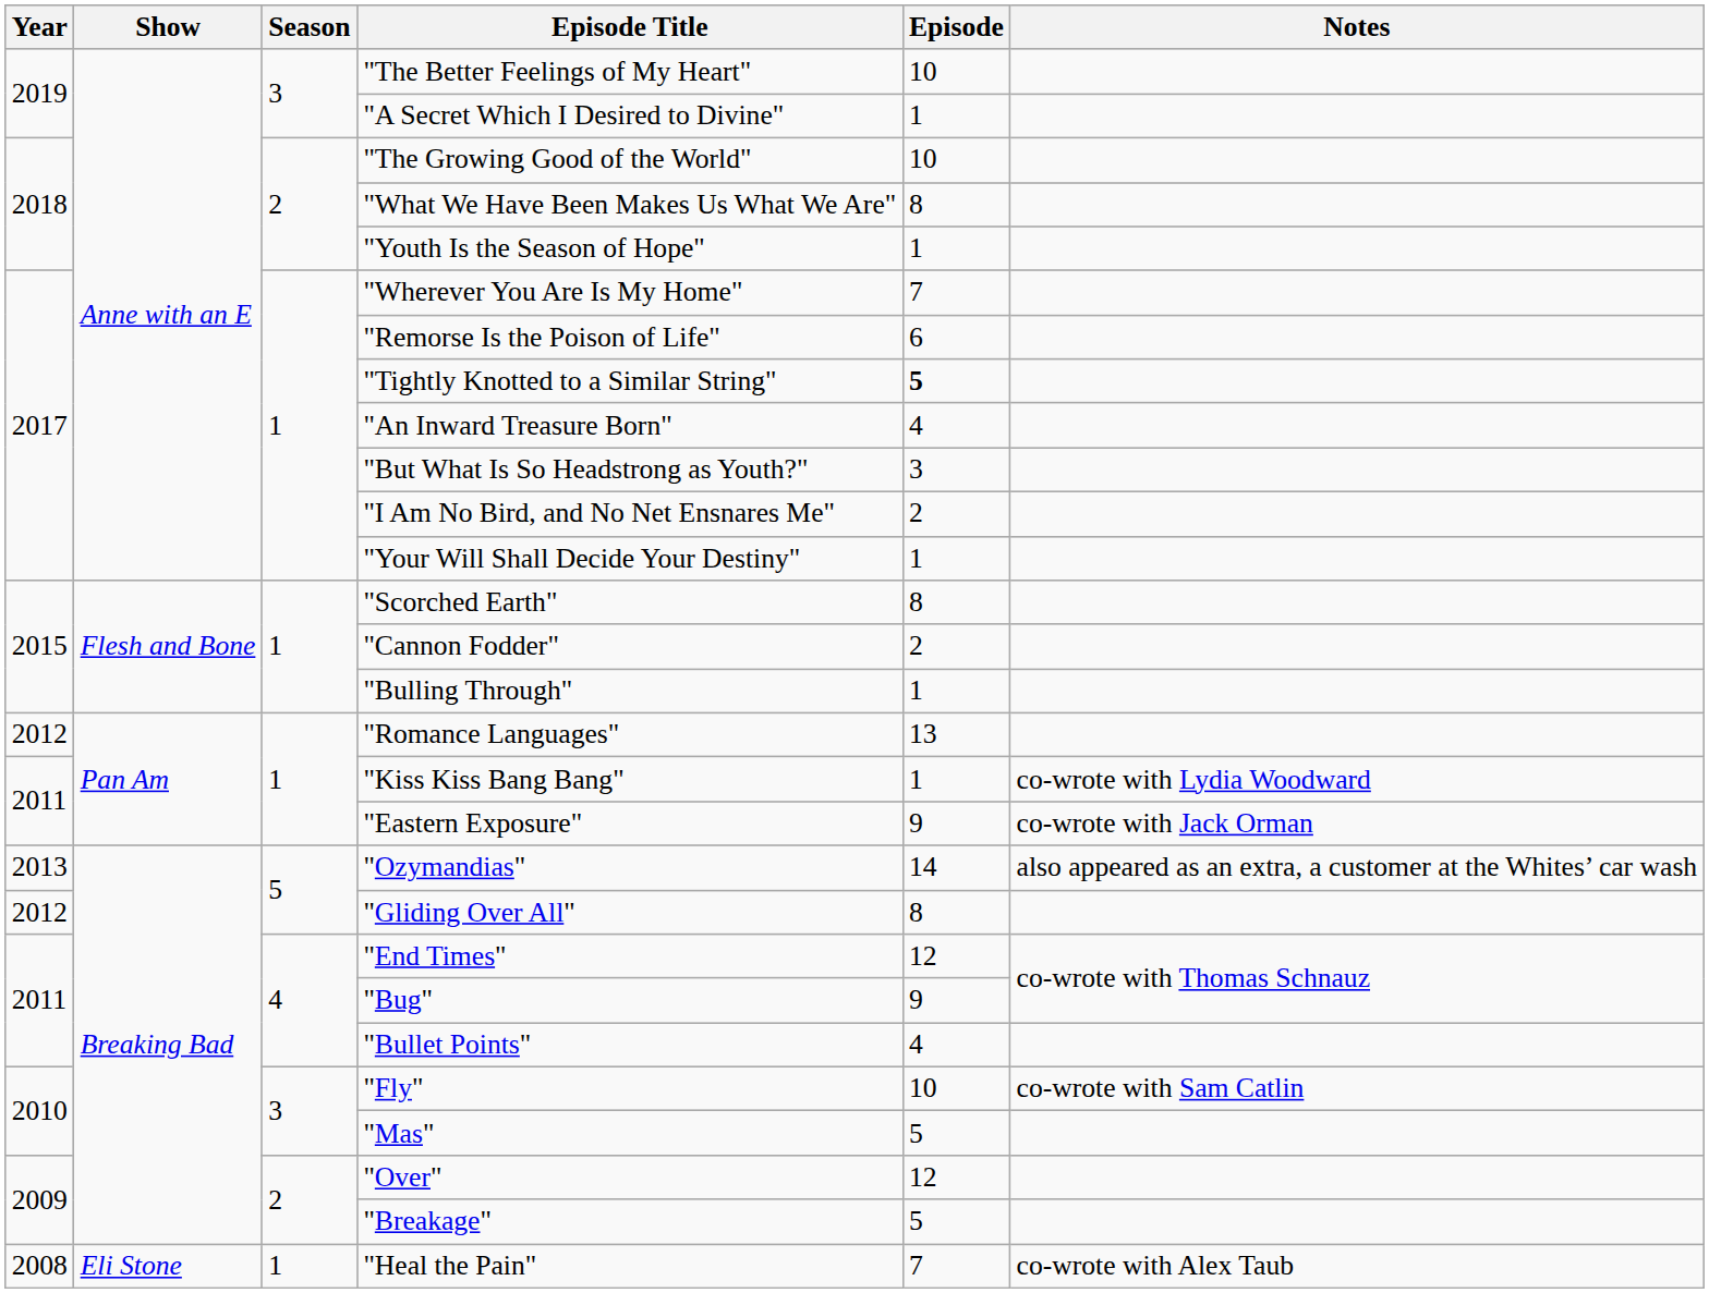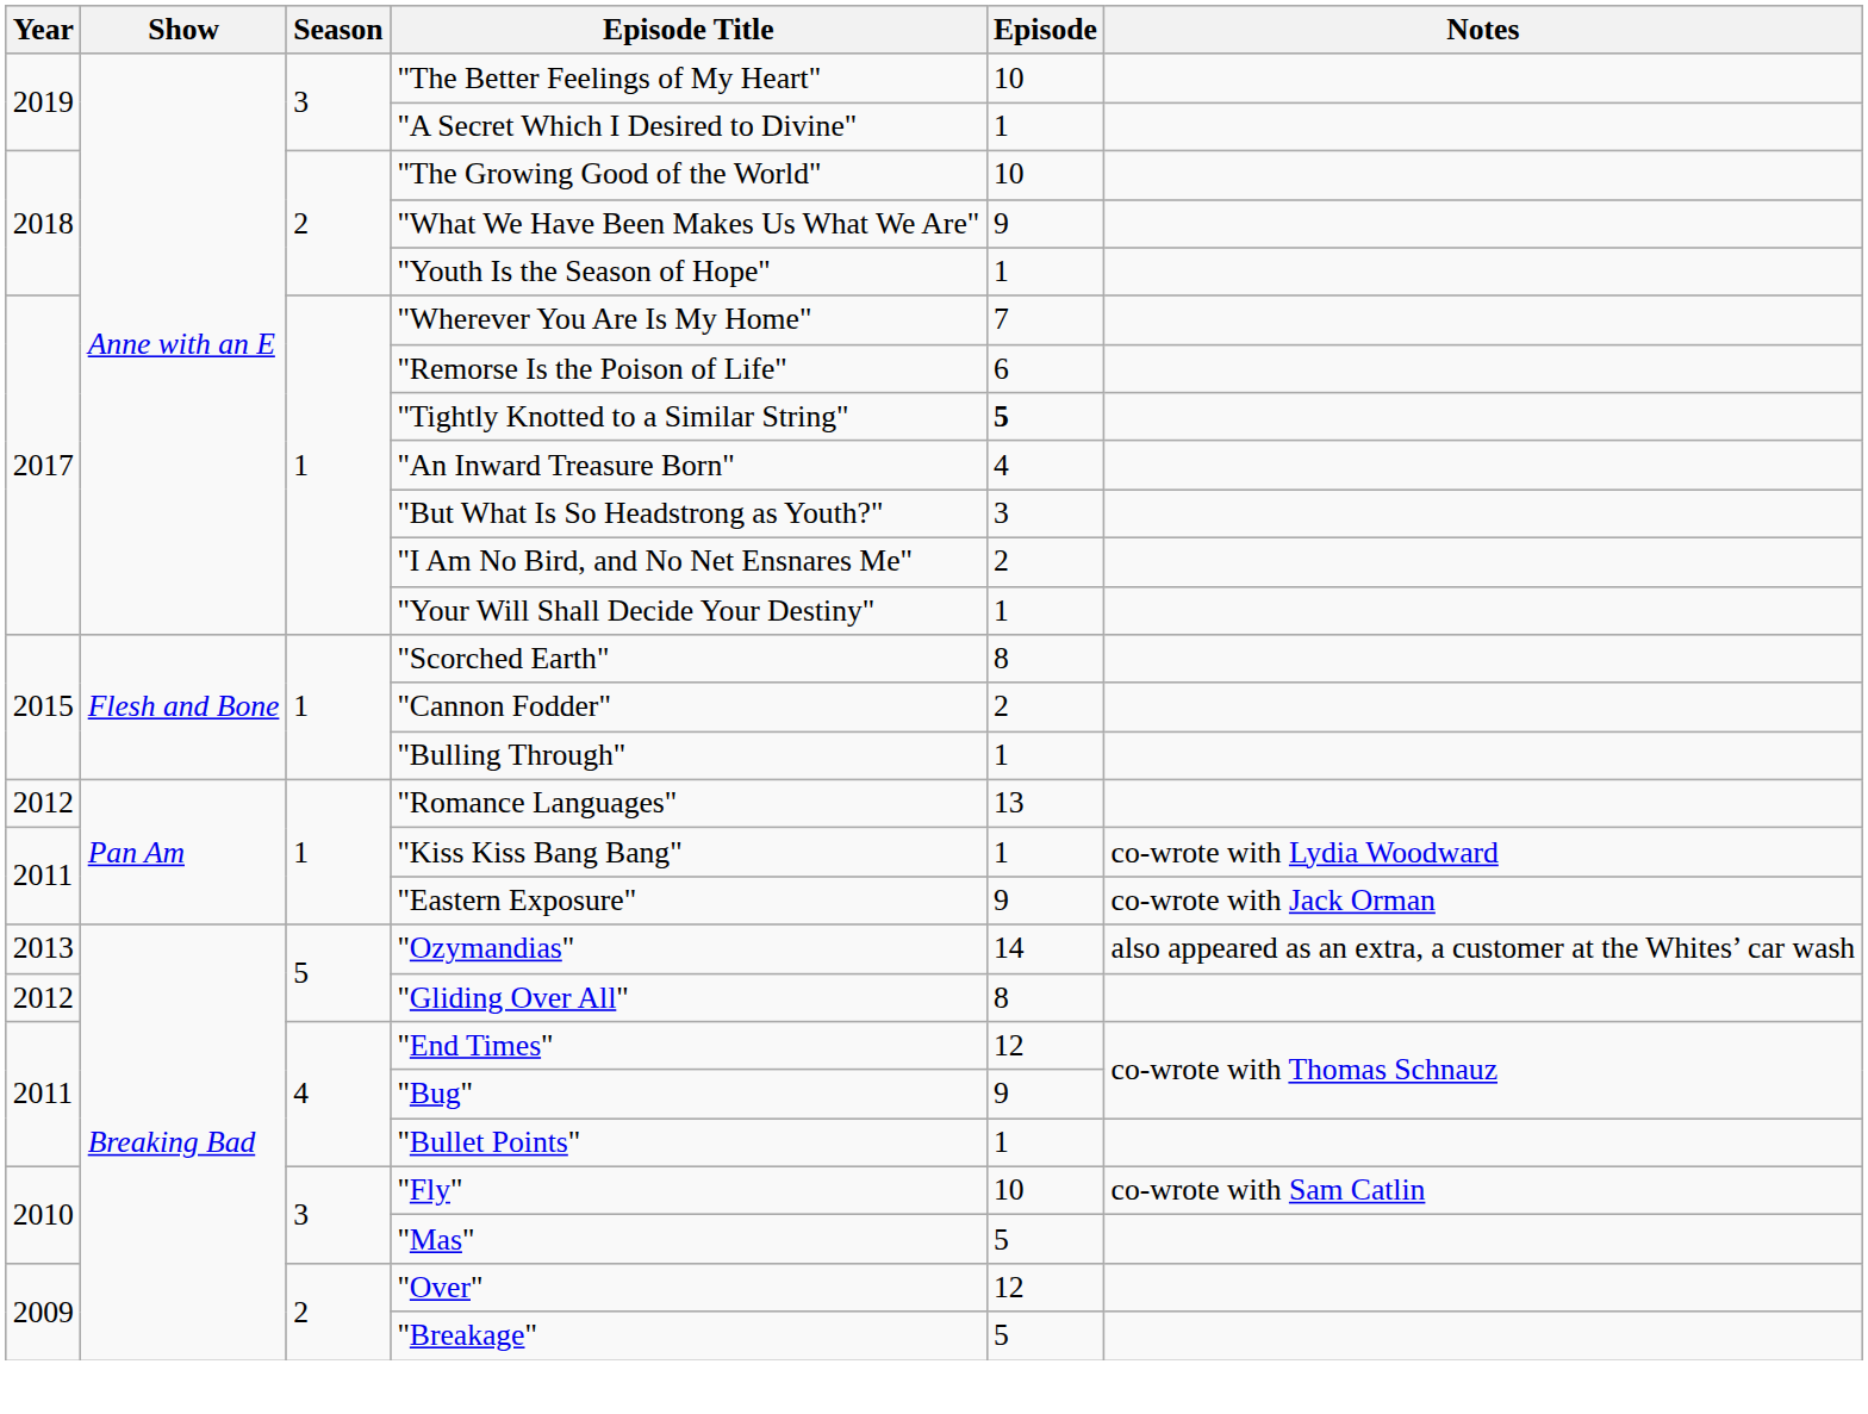 <table class="wikitable">
 <tr>
 <th>Year</th>
 <th>Show</th>
 <th>Season</th>
 <th>Episode Title</th>
 <th>Episode</th>
 <th>Notes</th>
 </tr>
 <tr>
 <td rowspan="2">2019</td>
 <td rowspan="12"><em><a href='#'>Anne with an E</a></em></td>
 <td rowspan="2">3</td>
 <td>"The Better Feelings of My Heart"</td>
 <td>10</td>
 <td></td>
 </tr>
 <tr>
 <td>"A Secret Which I Desired to Divine"</td>
 <td>1</td>
 <td></td>
 </tr>
 <tr>
 <td rowspan="3">2018</td>
 <td rowspan="3">2</td>
 <td>"The Growing Good of the World"</td>
 <td>10</td>
 <td></td>
 </tr>
 <tr>
 <td>"What We Have Been Makes Us What We Are"</td>
-<td>8</td>
+<td>9</td>
 <td></td>
 </tr>
 <tr>
 <td>"Youth Is the Season of Hope"</td>
 <td>1</td>
 <td></td>
 </tr>
 <tr>
 <td rowspan="7">2017</td>
 <td rowspan="7">1</td>
 <td>"Wherever You Are Is My Home"</td>
 <td>7</td>
 <td></td>
 </tr>
 <tr>
 <td>"Remorse Is the Poison of Life"</td>
 <td>6</td>
 <td></td>
 </tr>
 <tr>
 <td>"Tightly Knotted to a Similar String"</td>
 <td><strong>5</strong></td>
 <td></td>
 </tr>
 <tr>
 <td>"An Inward Treasure Born"</td>
 <td>4</td>
 <td></td>
 </tr>
 <tr>
 <td>"But What Is So Headstrong as Youth?"</td>
 <td>3</td>
 <td></td>
 </tr>
 <tr>
 <td>"I Am No Bird, and No Net Ensnares Me"</td>
 <td>2</td>
 <td></td>
 </tr>
 <tr>
 <td>"Your Will Shall Decide Your Destiny"</td>
 <td>1</td>
 <td></td>
 </tr>
 <tr>
 <td rowspan="3">2015</td>
 <td rowspan="3"><a href='#'><em>Flesh and Bone</em></a></td>
 <td rowspan="3">1</td>
 <td>"Scorched Earth"</td>
 <td>8</td>
 <td></td>
 </tr>
 <tr>
 <td>"Cannon Fodder"</td>
 <td>2</td>
 <td></td>
 </tr>
 <tr>
 <td>"Bulling Through"</td>
 <td>1</td>
 <td></td>
 </tr>
 <tr>
 <td>2012</td>
 <td rowspan="3"><em><a href='#'>Pan Am</a></em></td>
 <td rowspan="3">1</td>
 <td>"Romance Languages"</td>
 <td>13</td>
 <td></td>
 </tr>
 <tr>
 <td rowspan="2">2011</td>
 <td>"Kiss Kiss Bang Bang"</td>
 <td>1</td>
 <td>co-wrote with <a href='#'>Lydia Woodward</a></td>
 </tr>
 <tr>
 <td>"Eastern Exposure"</td>
 <td>9</td>
 <td>co-wrote with <a href='#'>Jack Orman</a></td>
 </tr>
 <tr>
 <td>2013</td>
 <td rowspan="9"><em><a href='#'>Breaking Bad</a></em></td>
 <td rowspan="2">5</td>
 <td>"<a href='#'>Ozymandias</a>"</td>
 <td>14</td>
 <td>also appeared as an extra, a customer at the Whites’ car wash</td>
 </tr>
 <tr>
 <td>2012</td>
 <td>"<a href='#'>Gliding Over All</a>"</td>
 <td>8</td>
 <td></td>
 </tr>
 <tr>
 <td rowspan="3">2011</td>
 <td rowspan="3">4</td>
 <td>"<a href='#'>End Times</a>"</td>
 <td>12</td>
 <td rowspan="2">co-wrote with <a href='#'>Thomas Schnauz</a></td>
 </tr>
 <tr>
 <td>"<a href='#'>Bug</a>"</td>
 <td>9</td>
 </tr>
 <tr>
 <td>"<a href='#'>Bullet Points</a>"</td>
-<td>4</td>
+<td>1</td>
 <td></td>
 </tr>
 <tr>
 <td rowspan="2">2010</td>
 <td rowspan="2">3</td>
 <td>"<a href='#'>Fly</a>"</td>
 <td>10</td>
 <td>co-wrote with <a href='#'>Sam Catlin</a></td>
 </tr>
 <tr>
 <td>"<a href='#'>Mas</a>"</td>
 <td>5</td>
 <td></td>
 </tr>
 <tr>
 <td rowspan="2">2009</td>
 <td rowspan="2">2</td>
 <td>"<a href='#'>Over</a>"</td>
 <td>12</td>
 <td></td>
 </tr>
 <tr>
 <td>"<a href='#'>Breakage</a>"</td>
 <td>5</td>
 <td></td>
 </tr>
-<tr>
-<td>2008</td>
-<td><em><a href='#'>Eli Stone</a></em></td>
-<td>1</td>
-<td>"Heal the Pain"</td>
-<td>7</td>
-<td>co-wrote with Alex Taub</td>
-</tr>
 </table>
